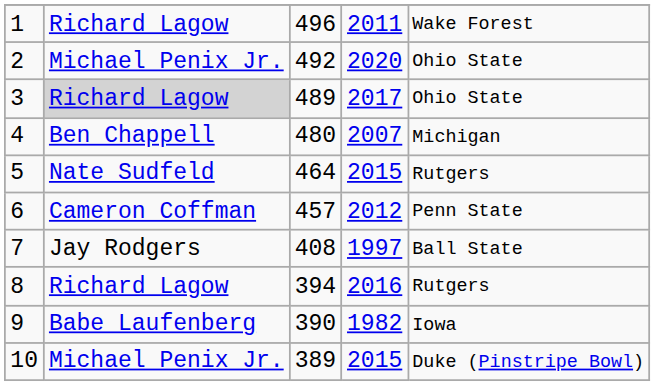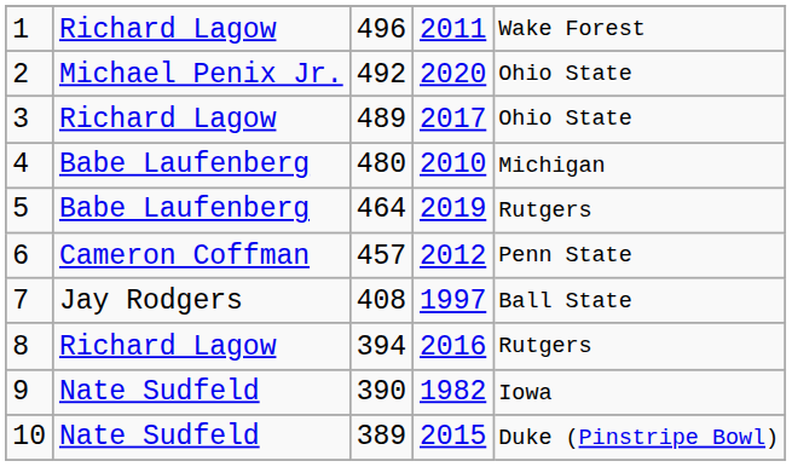 <table class="wikitable">
 <tr>
 </tr>
 <tr>
 <td>1</td>
 <td><a href='#'>Richard Lagow</a></td>
 <td>496</td>
 <td><a href='#'>2011</a></td>
 <td style="font-size:80%;">Wake Forest</td>
 </tr>
 <tr>
 <td>2</td>
 <td><a href='#'>Michael Penix Jr.</a></td>
 <td>492</td>
 <td><a href='#'>2020</a></td>
 <td style="font-size:80%;">Ohio State</td>
 </tr>
 <tr>
 <td>3</td>
-<td style="background: lightgrey;"><a href='#'>Richard Lagow</a></td>
+<td><a href='#'>Richard Lagow</a></td>
 <td>489</td>
 <td><a href='#'>2017</a></td>
 <td style="font-size:80%;">Ohio State</td>
 </tr>
 <tr>
 <td>4</td>
-<td><a href='#'>Ben Chappell</a></td>
+<td><a href='#'>Babe Laufenberg</a></td>
 <td>480</td>
-<td><a href='#'>2007</a></td>
+<td><a href='#'>2010</a></td>
 <td style="font-size:80%;">Michigan</td>
 </tr>
 <tr>
 <td>5</td>
-<td><a href='#'>Nate Sudfeld</a></td>
+<td><a href='#'>Babe Laufenberg</a></td>
 <td>464</td>
-<td><a href='#'>2015</a></td>
+<td><a href='#'>2019</a></td>
 <td style="font-size:80%;">Rutgers</td>
 </tr>
 <tr>
 <td>6</td>
 <td><a href='#'>Cameron Coffman</a></td>
 <td>457</td>
 <td><a href='#'>2012</a></td>
 <td style="font-size:80%;">Penn State</td>
 </tr>
 <tr>
 <td>7</td>
 <td>Jay Rodgers</td>
 <td>408</td>
 <td><a href='#'>1997</a></td>
 <td style="font-size:80%;">Ball State</td>
 </tr>
 <tr>
 <td>8</td>
 <td><a href='#'>Richard Lagow</a></td>
 <td>394</td>
 <td><a href='#'>2016</a></td>
 <td style="font-size:80%;">Rutgers</td>
 </tr>
 <tr>
 <td>9</td>
-<td><a href='#'>Babe Laufenberg</a></td>
+<td><a href='#'>Nate Sudfeld</a></td>
 <td>390</td>
 <td><a href='#'>1982</a></td>
 <td style="font-size:80%;">Iowa</td>
 </tr>
 <tr>
 <td>10</td>
-<td><a href='#'>Michael Penix Jr.</a></td>
+<td><a href='#'>Nate Sudfeld</a></td>
 <td>389</td>
 <td><a href='#'>2015</a></td>
 <td style="font-size:80%;">Duke (<a href='#'>Pinstripe Bowl</a>)</td>
 </tr>
 </table>
